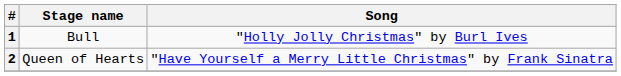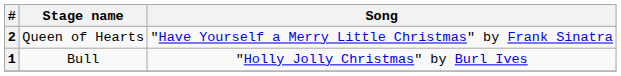 <table class="wikitable plainrowheaders" style="text-align: center;">
 <tr>
 <th>#</th>
 <th>Stage name</th>
 <th>Song</th>
 </tr>
 <tr>
+<th>2</th>
+<td>Queen of Hearts</td>
+<td>"<a href='#'>Have Yourself a Merry Little Christmas</a>" by <a href='#'>Frank Sinatra</a></td>
+</tr>
+<tr>
 <th>1</th>
 <td>Bull</td>
 <td>"<a href='#'>Holly Jolly Christmas</a>" by <a href='#'>Burl Ives</a></td>
 </tr>
 <tr>
-<th>2</th>
-<td>Queen of Hearts</td>
-<td>"<a href='#'>Have Yourself a Merry Little Christmas</a>" by <a href='#'>Frank Sinatra</a></td>
-</tr>
-<tr>
 </tr>
 </table>
